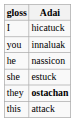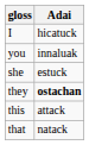 <table class="wikitable sortable" style="font-size: 85%">
 <tr>
 <th>gloss</th>
 <th>Adai</th>
 </tr>
 <tr>
 <td>I</td>
 <td>hicatuck</td>
 </tr>
 <tr>
 <td>you</td>
 <td>innaluak</td>
 </tr>
 <tr>
-<td>he</td>
-<td>nassicon</td>
-</tr>
-<tr>
 <td>she</td>
 <td>estuck</td>
 </tr>
 <tr>
 <td>they</td>
 <td><strong>ostachan</strong></td>
 </tr>
 <tr>
 <td>this</td>
 <td>attack</td>
 </tr>
+<tr>
+<td>that</td>
+<td>natack</td>
+</tr>
 </table>
